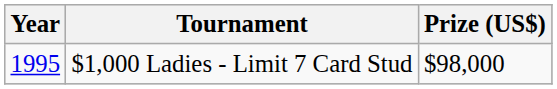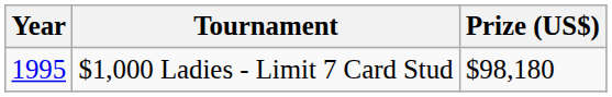 <table class="wikitable">
 <tr>
 <th>Year</th>
 <th>Tournament</th>
 <th>Prize (US$)</th>
 </tr>
 <tr>
 <td><a href='#'>1995</a></td>
 <td>$1,000 Ladies - Limit 7 Card Stud</td>
-<td>$98,000</td>
+<td>$98,180</td>
 </tr>
 </table>
